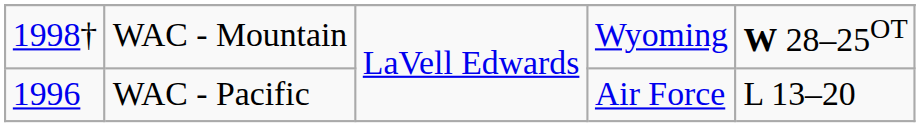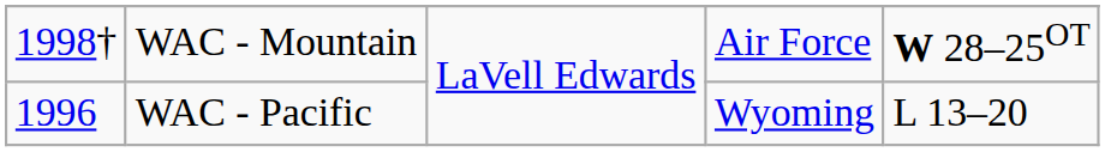 <table class="wikitable">
 <tr>
 </tr>
 <tr>
 <td><a href='#'>1998</a>†</td>
 <td>WAC - Mountain</td>
 <td rowspan="2"><a href='#'>LaVell Edwards</a></td>
-<td><a href='#'>Wyoming</a></td>
+<td><a href='#'>Air Force</a></td>
 <td><strong>W</strong> 28–25<sup>OT</sup></td>
 </tr>
 <tr>
 <td><a href='#'>1996</a></td>
 <td>WAC - Pacific</td>
-<td><a href='#'>Air Force</a></td>
+<td><a href='#'>Wyoming</a></td>
 <td>L 13–20</td>
 </tr>
 </table>
